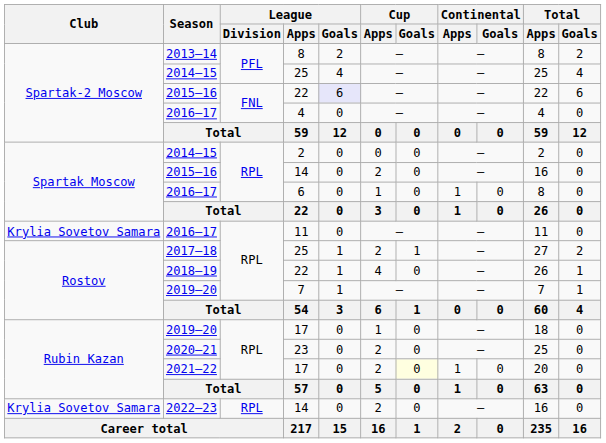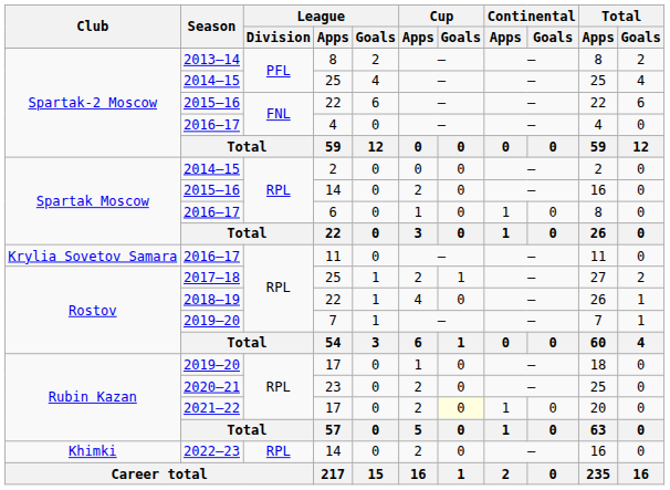 <table class="wikitable" style="text-align:center">
 <tr>
 <th rowspan=2>Club</th>
 <th rowspan=2>Season</th>
 <th colspan=3>League</th>
 <th colspan=2>Cup</th>
 <th colspan=2>Continental</th>
 <th colspan=2>Total</th>
 </tr>
 <tr>
 <th>Division</th>
 <th>Apps</th>
 <th>Goals</th>
 <th>Apps</th>
 <th>Goals</th>
 <th>Apps</th>
 <th>Goals</th>
 <th>Apps</th>
 <th>Goals</th>
 </tr>
 <tr>
 <td rowspan="5"><a href='#'>Spartak-2 Moscow</a></td>
 <td><a href='#'>2013–14</a></td>
 <td rowspan="2"><a href='#'>PFL</a></td>
 <td>8</td>
 <td>2</td>
 <td colspan=2>–</td>
 <td colspan=2>–</td>
 <td>8</td>
 <td>2</td>
 </tr>
 <tr>
 <td><a href='#'>2014–15</a></td>
 <td>25</td>
 <td>4</td>
 <td colspan=2>–</td>
 <td colspan=2>–</td>
 <td>25</td>
 <td>4</td>
 </tr>
 <tr>
 <td><a href='#'>2015–16</a></td>
 <td rowspan="2"><a href='#'>FNL</a></td>
 <td>22</td>
-<td style="background: lavender;">6</td>
+<td>6</td>
 <td colspan=2>–</td>
 <td colspan=2>–</td>
 <td>22</td>
 <td>6</td>
 </tr>
 <tr>
 <td><a href='#'>2016–17</a></td>
 <td>4</td>
 <td>0</td>
 <td colspan=2>–</td>
 <td colspan=2>–</td>
 <td>4</td>
 <td>0</td>
 </tr>
 <tr>
 <th colspan=2>Total</th>
 <th>59</th>
 <th>12</th>
 <th>0</th>
 <th>0</th>
 <th>0</th>
 <th>0</th>
 <th>59</th>
 <th>12</th>
 </tr>
 <tr>
 <td rowspan="4"><a href='#'>Spartak Moscow</a></td>
 <td><a href='#'>2014–15</a></td>
 <td rowspan="3"><a href='#'>RPL</a></td>
 <td>2</td>
 <td>0</td>
 <td>0</td>
 <td>0</td>
 <td colspan=2>–</td>
 <td>2</td>
 <td>0</td>
 </tr>
 <tr>
 <td><a href='#'>2015–16</a></td>
 <td>14</td>
 <td>0</td>
 <td>2</td>
 <td>0</td>
 <td colspan=2>–</td>
 <td>16</td>
 <td>0</td>
 </tr>
 <tr>
 <td><a href='#'>2016–17</a></td>
 <td>6</td>
 <td>0</td>
 <td>1</td>
 <td>0</td>
 <td>1</td>
 <td>0</td>
 <td>8</td>
 <td>0</td>
 </tr>
 <tr>
 <th colspan=2>Total</th>
 <th>22</th>
 <th>0</th>
 <th>3</th>
 <th>0</th>
 <th>1</th>
 <th>0</th>
 <th>26</th>
 <th>0</th>
 </tr>
 <tr>
 <td><a href='#'>Krylia Sovetov Samara</a></td>
 <td><a href='#'>2016–17</a></td>
 <td rowspan="4">RPL</td>
 <td>11</td>
 <td>0</td>
 <td colspan=2>–</td>
 <td colspan=2>–</td>
 <td>11</td>
 <td>0</td>
 </tr>
 <tr>
 <td rowspan="4"><a href='#'>Rostov</a></td>
 <td><a href='#'>2017–18</a></td>
 <td>25</td>
 <td>1</td>
 <td>2</td>
 <td>1</td>
 <td colspan=2>–</td>
 <td>27</td>
 <td>2</td>
 </tr>
 <tr>
 <td><a href='#'>2018–19</a></td>
 <td>22</td>
 <td>1</td>
 <td>4</td>
 <td>0</td>
 <td colspan=2>–</td>
 <td>26</td>
 <td>1</td>
 </tr>
 <tr>
 <td><a href='#'>2019–20</a></td>
 <td>7</td>
 <td>1</td>
 <td colspan=2>–</td>
 <td colspan=2>–</td>
 <td>7</td>
 <td>1</td>
 </tr>
 <tr>
 <th colspan=2>Total</th>
 <th>54</th>
 <th>3</th>
 <th>6</th>
 <th>1</th>
 <th>0</th>
 <th>0</th>
 <th>60</th>
 <th>4</th>
 </tr>
 <tr>
 <td rowspan="4"><a href='#'>Rubin Kazan</a></td>
 <td><a href='#'>2019–20</a></td>
 <td rowspan="3">RPL</td>
 <td>17</td>
 <td>0</td>
 <td>1</td>
 <td>0</td>
 <td colspan=2>–</td>
 <td>18</td>
 <td>0</td>
 </tr>
 <tr>
 <td><a href='#'>2020–21</a></td>
 <td>23</td>
 <td>0</td>
 <td>2</td>
 <td>0</td>
 <td colspan=2>–</td>
 <td>25</td>
 <td>0</td>
 </tr>
 <tr>
 <td><a href='#'>2021–22</a></td>
 <td>17</td>
 <td>0</td>
 <td>2</td>
 <td style="background: lightyellow;">0</td>
 <td>1</td>
 <td>0</td>
 <td>20</td>
 <td>0</td>
 </tr>
 <tr>
 <th colspan=2>Total</th>
 <th>57</th>
 <th>0</th>
 <th>5</th>
 <th>0</th>
 <th>1</th>
 <th>0</th>
 <th>63</th>
 <th>0</th>
 </tr>
 <tr>
-<td><a href='#'>Krylia Sovetov Samara</a></td>
+<td><a href='#'>Khimki</a></td>
 <td><a href='#'>2022–23</a></td>
 <td><a href='#'>RPL</a></td>
 <td>14</td>
 <td>0</td>
 <td>2</td>
 <td>0</td>
 <td colspan=2>–</td>
 <td>16</td>
 <td>0</td>
 </tr>
 <tr>
 <th colspan=3>Career total</th>
 <th>217</th>
 <th>15</th>
 <th>16</th>
 <th>1</th>
 <th>2</th>
 <th>0</th>
 <th>235</th>
 <th>16</th>
 </tr>
 </table>
